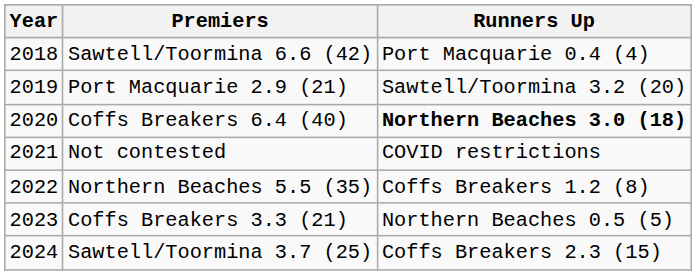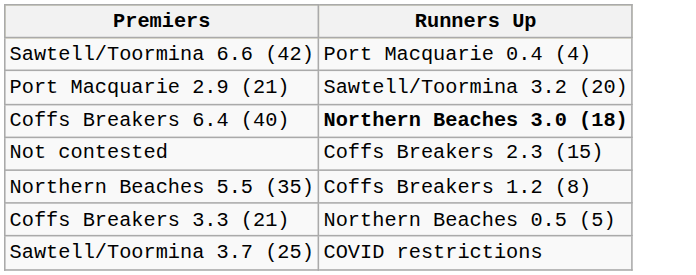 <table class="wikitable">
 <tr bgcolor=#bdb76b>
-<th>Year</th>
 <th>Premiers</th>
 <th>Runners Up</th>
 </tr>
 <tr>
-<td>2018</td>
 <td>Sawtell/Toormina 6.6 (42)</td>
 <td>Port Macquarie 0.4 (4)</td>
 </tr>
 <tr>
-<td>2019</td>
 <td>Port Macquarie 2.9 (21)</td>
 <td>Sawtell/Toormina 3.2 (20)</td>
 </tr>
 <tr>
-<td>2020</td>
 <td>Coffs Breakers 6.4 (40)</td>
 <td><strong>Northern Beaches 3.0 (18)</strong></td>
 </tr>
 <tr>
-<td>2021</td>
 <td>Not contested</td>
-<td>COVID restrictions</td>
+<td>Coffs Breakers 2.3 (15)</td>
 </tr>
 <tr>
-<td>2022</td>
 <td>Northern Beaches 5.5 (35)</td>
 <td>Coffs Breakers 1.2 (8)</td>
 </tr>
 <tr>
-<td>2023</td>
 <td>Coffs Breakers 3.3 (21)</td>
 <td>Northern Beaches 0.5 (5)</td>
 </tr>
 <tr>
-<td>2024</td>
 <td>Sawtell/Toormina 3.7 (25)</td>
-<td>Coffs Breakers 2.3 (15)</td>
+<td>COVID restrictions</td>
 </tr>
 </table>
